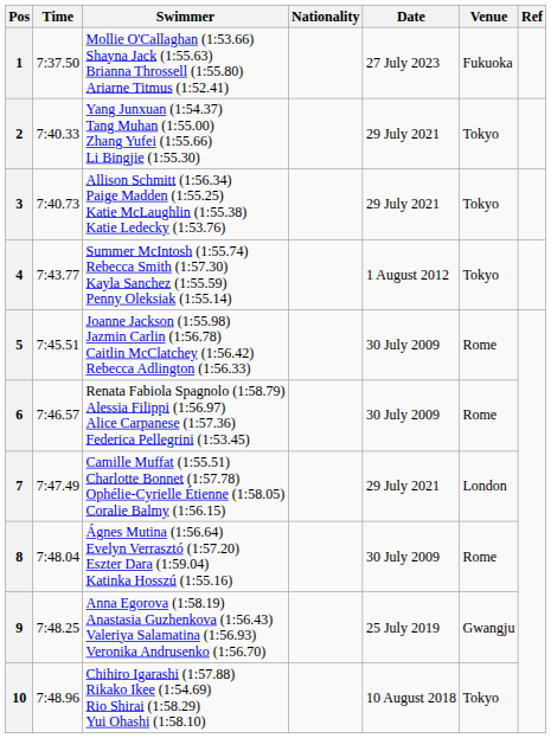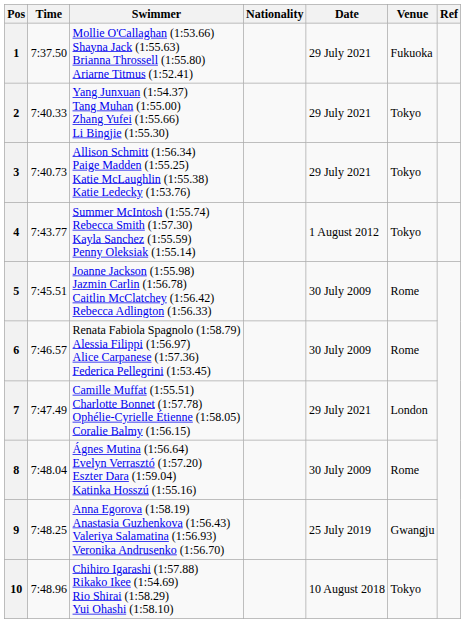 <table class="wikitable">
 <tr>
 <th>Pos</th>
 <th>Time</th>
 <th>Swimmer</th>
 <th>Nationality</th>
 <th>Date</th>
 <th>Venue</th>
 <th>Ref</th>
 </tr>
 <tr>
 <th>1</th>
 <td>7:37.50</td>
 <td><a href='#'>Mollie O'Callaghan</a> (1:53.66)<br><a href='#'>Shayna Jack</a> (1:55.63)<br><a href='#'>Brianna Throssell</a> (1:55.80)<br><a href='#'>Ariarne Titmus</a> (1:52.41)</td>
 <td></td>
-<td>27 July 2023</td>
+<td>29 July 2021</td>
 <td>Fukuoka</td>
 <td></td>
 </tr>
 <tr>
 <th>2</th>
 <td>7:40.33</td>
 <td><a href='#'>Yang Junxuan</a> (1:54.37)<br><a href='#'>Tang Muhan</a> (1:55.00)<br><a href='#'>Zhang Yufei</a> (1:55.66)<br><a href='#'>Li Bingjie</a> (1:55.30)</td>
 <td></td>
 <td>29 July 2021</td>
 <td>Tokyo</td>
 <td></td>
 </tr>
 <tr>
 <th>3</th>
 <td>7:40.73</td>
 <td><a href='#'>Allison Schmitt</a> (1:56.34)<br><a href='#'>Paige Madden</a> (1:55.25)<br><a href='#'>Katie McLaughlin</a> (1:55.38)<br><a href='#'>Katie Ledecky</a> (1:53.76)</td>
 <td></td>
 <td>29 July 2021</td>
 <td>Tokyo</td>
 <td></td>
 </tr>
 <tr>
 <th>4</th>
 <td>7:43.77</td>
 <td><a href='#'>Summer McIntosh</a> (1:55.74)<br><a href='#'>Rebecca Smith</a> (1:57.30)<br><a href='#'>Kayla Sanchez</a> (1:55.59)<br><a href='#'>Penny Oleksiak</a> (1:55.14)</td>
 <td></td>
 <td>1 August 2012</td>
 <td>Tokyo</td>
 <td></td>
 </tr>
 <tr>
 <th>5</th>
 <td>7:45.51</td>
 <td><a href='#'>Joanne Jackson</a> (1:55.98)<br><a href='#'>Jazmin Carlin</a> (1:56.78)<br><a href='#'>Caitlin McClatchey</a> (1:56.42)<br><a href='#'>Rebecca Adlington</a> (1:56.33)</td>
 <td></td>
 <td>30 July 2009</td>
 <td>Rome</td>
 </tr>
 <tr>
 <th>6</th>
 <td>7:46.57</td>
 <td>Renata Fabiola Spagnolo (1:58.79)<br><a href='#'>Alessia Filippi</a> (1:56.97)<br><a href='#'>Alice Carpanese</a> (1:57.36)<br><a href='#'>Federica Pellegrini</a> (1:53.45)</td>
 <td></td>
 <td>30 July 2009</td>
 <td>Rome</td>
 </tr>
 <tr>
 <th>7</th>
 <td>7:47.49</td>
 <td><a href='#'>Camille Muffat</a> (1:55.51)<br><a href='#'>Charlotte Bonnet</a> (1:57.78)<br><a href='#'>Ophélie-Cyrielle Étienne</a> (1:58.05)<br><a href='#'>Coralie Balmy</a> (1:56.15)</td>
 <td></td>
 <td>29 July 2021</td>
 <td>London</td>
 </tr>
 <tr>
 <th>8</th>
 <td>7:48.04</td>
 <td><a href='#'>Ágnes Mutina</a> (1:56.64)<br><a href='#'>Evelyn Verrasztó</a> (1:57.20)<br><a href='#'>Eszter Dara</a> (1:59.04)<br><a href='#'>Katinka Hosszú</a> (1:55.16)</td>
 <td></td>
 <td>30 July 2009</td>
 <td>Rome</td>
 </tr>
 <tr>
 <th>9</th>
 <td>7:48.25</td>
 <td><a href='#'>Anna Egorova</a> (1:58.19)<br><a href='#'>Anastasia Guzhenkova</a> (1:56.43)<br><a href='#'>Valeriya Salamatina</a> (1:56.93)<br><a href='#'>Veronika Andrusenko</a> (1:56.70)</td>
 <td></td>
 <td>25 July 2019</td>
 <td>Gwangju</td>
 </tr>
 <tr>
 <th>10</th>
 <td>7:48.96</td>
 <td><a href='#'>Chihiro Igarashi</a> (1:57.88)<br><a href='#'>Rikako Ikee</a> (1:54.69)<br><a href='#'>Rio Shirai</a> (1:58.29)<br><a href='#'>Yui Ohashi</a> (1:58.10)</td>
 <td></td>
 <td>10 August 2018</td>
 <td>Tokyo</td>
 </tr>
 </table>
